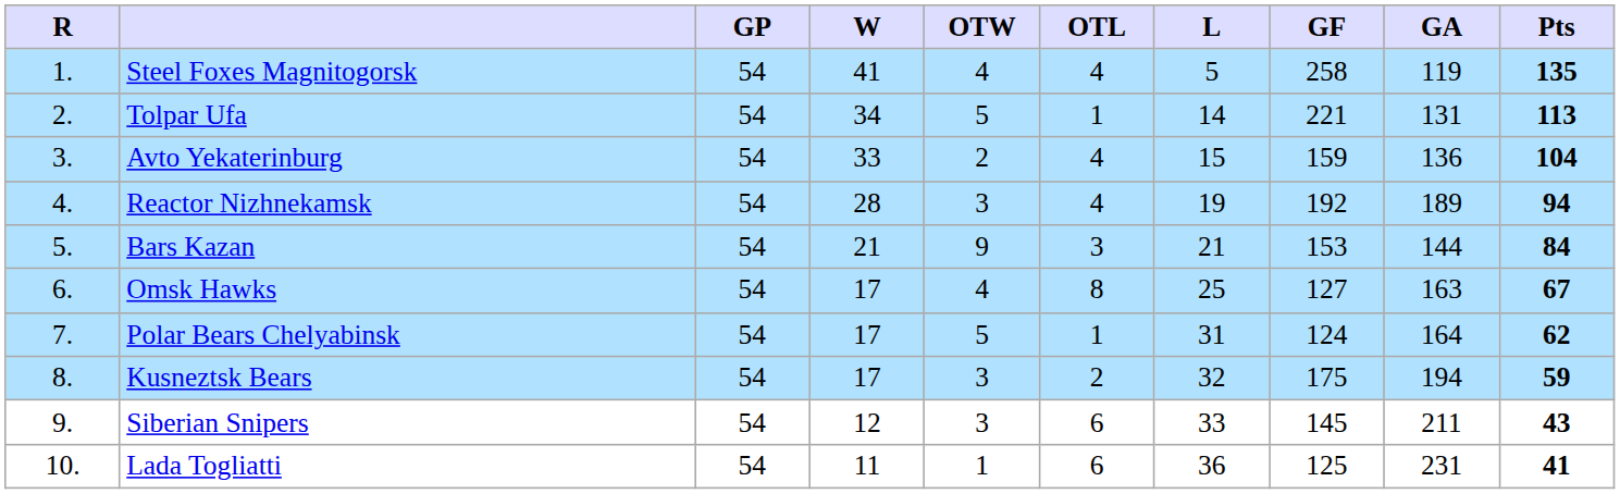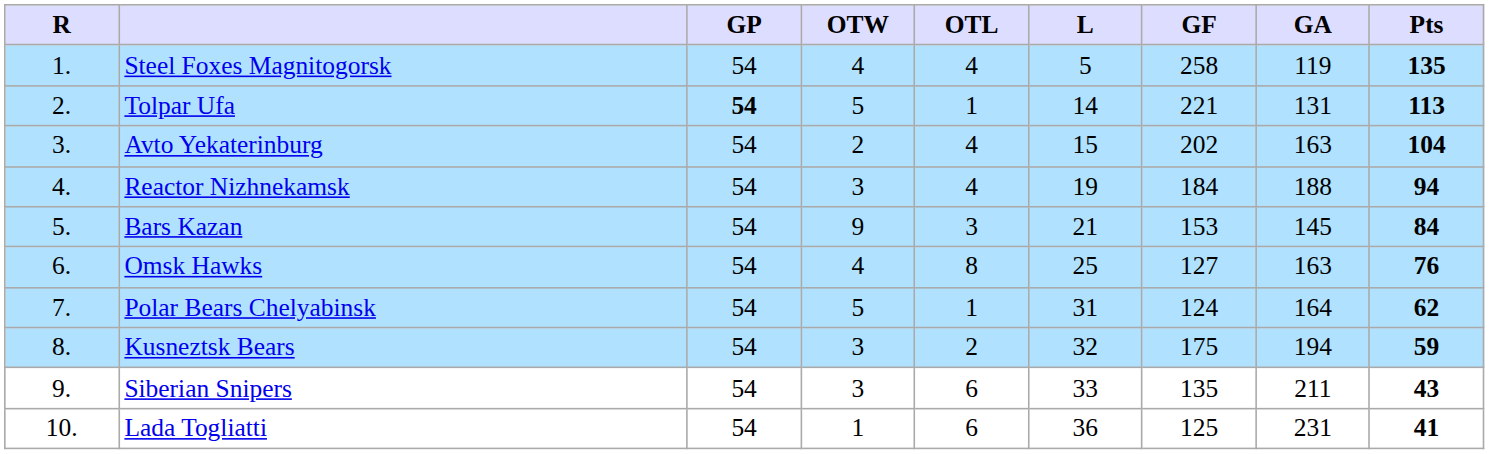 <table class="wikitable sortable">
 <tr>
 <th style="background:#ddf; width:5%;">R</th>
 <th style="background:#ddf; width:25%;"></th>
 <th style="background:#ddf; width:5%;">GP</th>
-<th style="background:#ddf; width:5%;">W</th>
 <th style="background:#ddf; width:5%;">OTW</th>
 <th style="background:#ddf; width:5%;">OTL</th>
 <th style="background:#ddf; width:5%;">L</th>
 <th style="background:#ddf; width:5%;">GF</th>
 <th style="background:#ddf; width:5%;">GA</th>
 <th style="background:#ddf; width:5%;">Pts</th>
 </tr>
 <tr style="background:#b0e2ff; text-align:center;">
 <td>1.</td>
 <td align="left"><a href='#'>Steel Foxes Magnitogorsk</a></td>
 <td>54</td>
-<td>41</td>
 <td>4</td>
 <td>4</td>
 <td>5</td>
 <td>258</td>
 <td>119</td>
 <td><strong>135</strong></td>
 </tr>
 <tr style="background:#b0e2ff; text-align:center;">
 <td>2.</td>
 <td align="left"><a href='#'>Tolpar Ufa</a></td>
-<td>54</td>
-<td>34</td>
+<td><strong>54</strong></td>
 <td>5</td>
 <td>1</td>
 <td>14</td>
 <td>221</td>
 <td>131</td>
 <td><strong>113</strong></td>
 </tr>
 <tr style="background:#b0e2ff; text-align:center;">
 <td>3.</td>
 <td align="left"><a href='#'>Avto Yekaterinburg</a></td>
 <td>54</td>
-<td>33</td>
 <td>2</td>
 <td>4</td>
 <td>15</td>
-<td>159</td>
-<td>136</td>
+<td>202</td>
+<td>163</td>
 <td><strong>104</strong></td>
 </tr>
 <tr style="background:#b0e2ff; text-align:center;">
 <td>4.</td>
 <td align="left"><a href='#'>Reactor Nizhnekamsk</a></td>
 <td>54</td>
-<td>28</td>
 <td>3</td>
 <td>4</td>
 <td>19</td>
-<td>192</td>
-<td>189</td>
+<td>184</td>
+<td>188</td>
 <td><strong>94</strong></td>
 </tr>
 <tr style="background:#b0e2ff; text-align:center;">
 <td>5.</td>
 <td align="left"><a href='#'>Bars Kazan</a></td>
 <td>54</td>
-<td>21</td>
 <td>9</td>
 <td>3</td>
 <td>21</td>
 <td>153</td>
-<td>144</td>
+<td>145</td>
 <td><strong>84</strong></td>
 </tr>
 <tr style="background:#b0e2ff; text-align:center;">
 <td>6.</td>
 <td align="left"><a href='#'>Omsk Hawks</a></td>
 <td>54</td>
-<td>17</td>
 <td>4</td>
 <td>8</td>
 <td>25</td>
 <td>127</td>
 <td>163</td>
-<td><strong>67</strong></td>
+<td><strong>76</strong></td>
 </tr>
 <tr style="background:#b0e2ff; text-align:center;">
 <td>7.</td>
 <td align="left"><a href='#'>Polar Bears Chelyabinsk</a></td>
 <td>54</td>
-<td>17</td>
 <td>5</td>
 <td>1</td>
 <td>31</td>
 <td>124</td>
 <td>164</td>
 <td><strong>62</strong></td>
 </tr>
 <tr style="background:#b0e2ff; text-align:center;">
 <td>8.</td>
 <td align="left"><a href='#'>Kusneztsk Bears</a></td>
 <td>54</td>
-<td>17</td>
 <td>3</td>
 <td>2</td>
 <td>32</td>
 <td>175</td>
 <td>194</td>
 <td><strong>59</strong></td>
 </tr>
 <tr style="background:#fff; text-align:center;">
 <td>9.</td>
 <td align="left"><a href='#'>Siberian Snipers</a></td>
 <td>54</td>
-<td>12</td>
 <td>3</td>
 <td>6</td>
 <td>33</td>
-<td>145</td>
+<td>135</td>
 <td>211</td>
 <td><strong>43</strong></td>
 </tr>
 <tr style="background:#fff; text-align:center;">
 <td>10.</td>
 <td align="left"><a href='#'>Lada Togliatti</a></td>
 <td>54</td>
-<td>11</td>
 <td>1</td>
 <td>6</td>
 <td>36</td>
 <td>125</td>
 <td>231</td>
 <td><strong>41</strong></td>
 </tr>
 </table>
